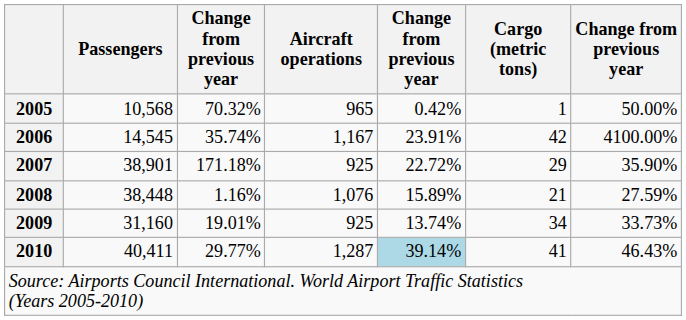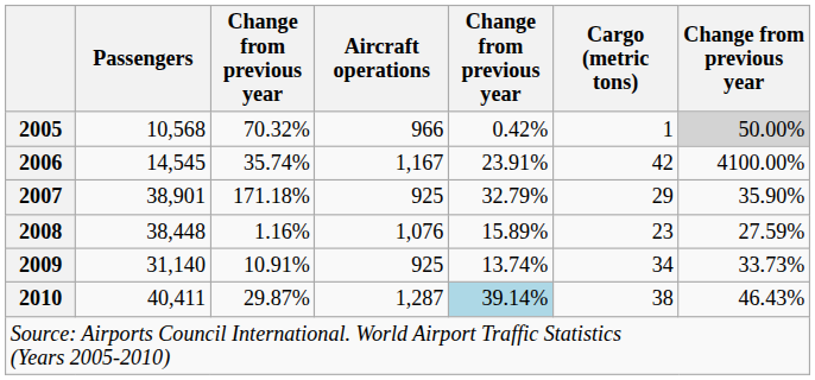 <table class="wikitable"  style="text-align:right; width:600px">
 <tr>
 <th style="width:50px"></th>
 <th style="width:100px">Passengers</th>
 <th style="width:75px">Change from previous year</th>
 <th style="width:100px">Aircraft operations</th>
 <th style="width:75px">Change from previous year</th>
 <th style="width:100px">Cargo<br>(metric tons)</th>
 <th style="width:100px">Change from previous year</th>
 </tr>
 <tr>
 <th>2005</th>
 <td>10,568</td>
 <td>  70.32%</td>
-<td>965</td>
+<td>966</td>
 <td>   0.42%</td>
 <td>1</td>
-<td>  50.00%</td>
+<td style="background: lightgrey;">  50.00%</td>
 </tr>
 <tr>
 <th>2006</th>
 <td>14,545</td>
 <td>  35.74%</td>
 <td>1,167</td>
 <td>  23.91%</td>
 <td>42</td>
 <td>4100.00%</td>
 </tr>
 <tr>
 <th>2007</th>
 <td>38,901</td>
 <td> 171.18%</td>
 <td>925</td>
-<td>  22.72%</td>
+<td>  32.79%</td>
 <td>29</td>
 <td>  35.90%</td>
 </tr>
 <tr>
 <th>2008</th>
 <td>38,448</td>
 <td>   1.16%</td>
 <td>1,076</td>
 <td>  15.89%</td>
-<td>21</td>
+<td>23</td>
 <td>  27.59%</td>
 </tr>
 <tr>
 <th>2009</th>
-<td>31,160</td>
-<td>  19.01%</td>
+<td>31,140</td>
+<td>  10.91%</td>
 <td>925</td>
 <td>  13.74%</td>
 <td>34</td>
 <td>  33.73%</td>
 </tr>
 <tr>
 <th>2010</th>
 <td>40,411</td>
-<td>  29.77%</td>
+<td>  29.87%</td>
 <td>1,287</td>
 <td style="background: lightblue;">  39.14%</td>
-<td>41</td>
+<td>38</td>
 <td>  46.43%</td>
 </tr>
 <tr>
 <td colspan="7" style="text-align:left;"><em>Source: Airports Council International. World Airport Traffic Statistics<br>(Years 2005-2010)</em></td>
 </tr>
 </table>
